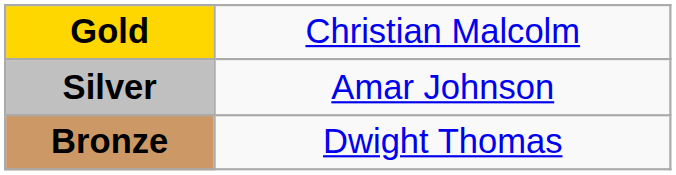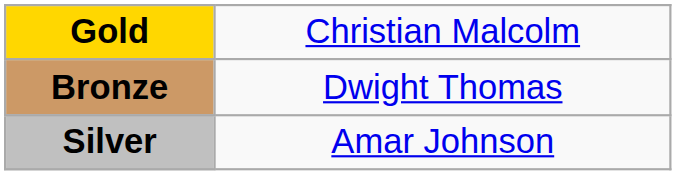 <table class="wikitable" style="text-align:center; " width="35%">
 <tr>
 <td bgcolor="gold"><strong>Gold</strong></td>
 <td><a href='#'>Christian Malcolm</a><br>  <small><em></em></small></td>
 </tr>
 <tr>
+<td bgcolor="CC9966"><strong>Bronze</strong></td>
+<td><a href='#'>Dwight Thomas</a><br>  <small><em></em></small></td>
+</tr>
+<tr>
 <td bgcolor="silver"><strong>Silver</strong></td>
 <td><a href='#'>Amar Johnson</a><br>  <small><em></em></small></td>
 </tr>
-<tr>
-<td bgcolor="CC9966"><strong>Bronze</strong></td>
-<td><a href='#'>Dwight Thomas</a><br>  <small><em></em></small></td>
-</tr>
 </table>
